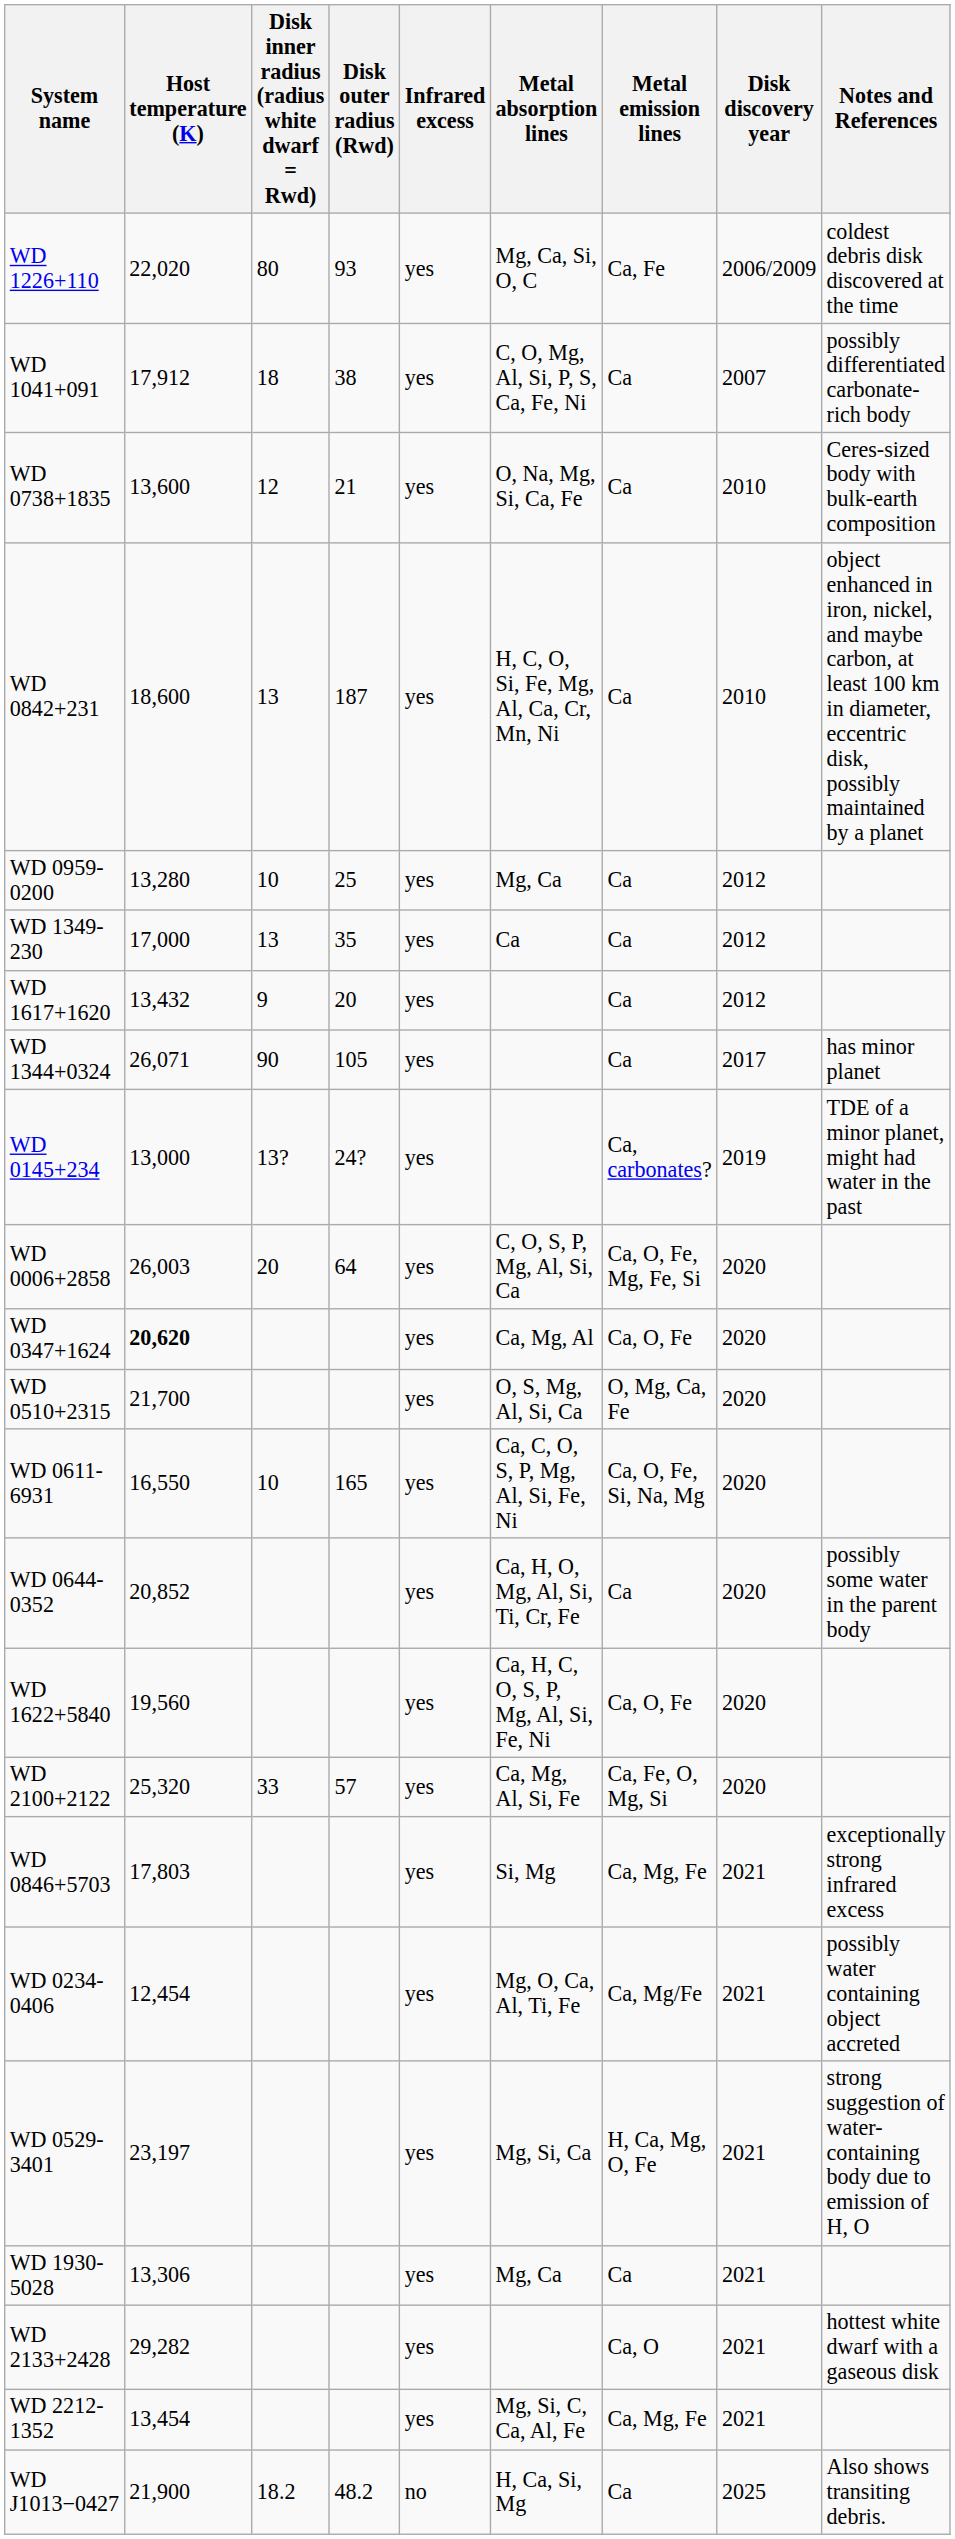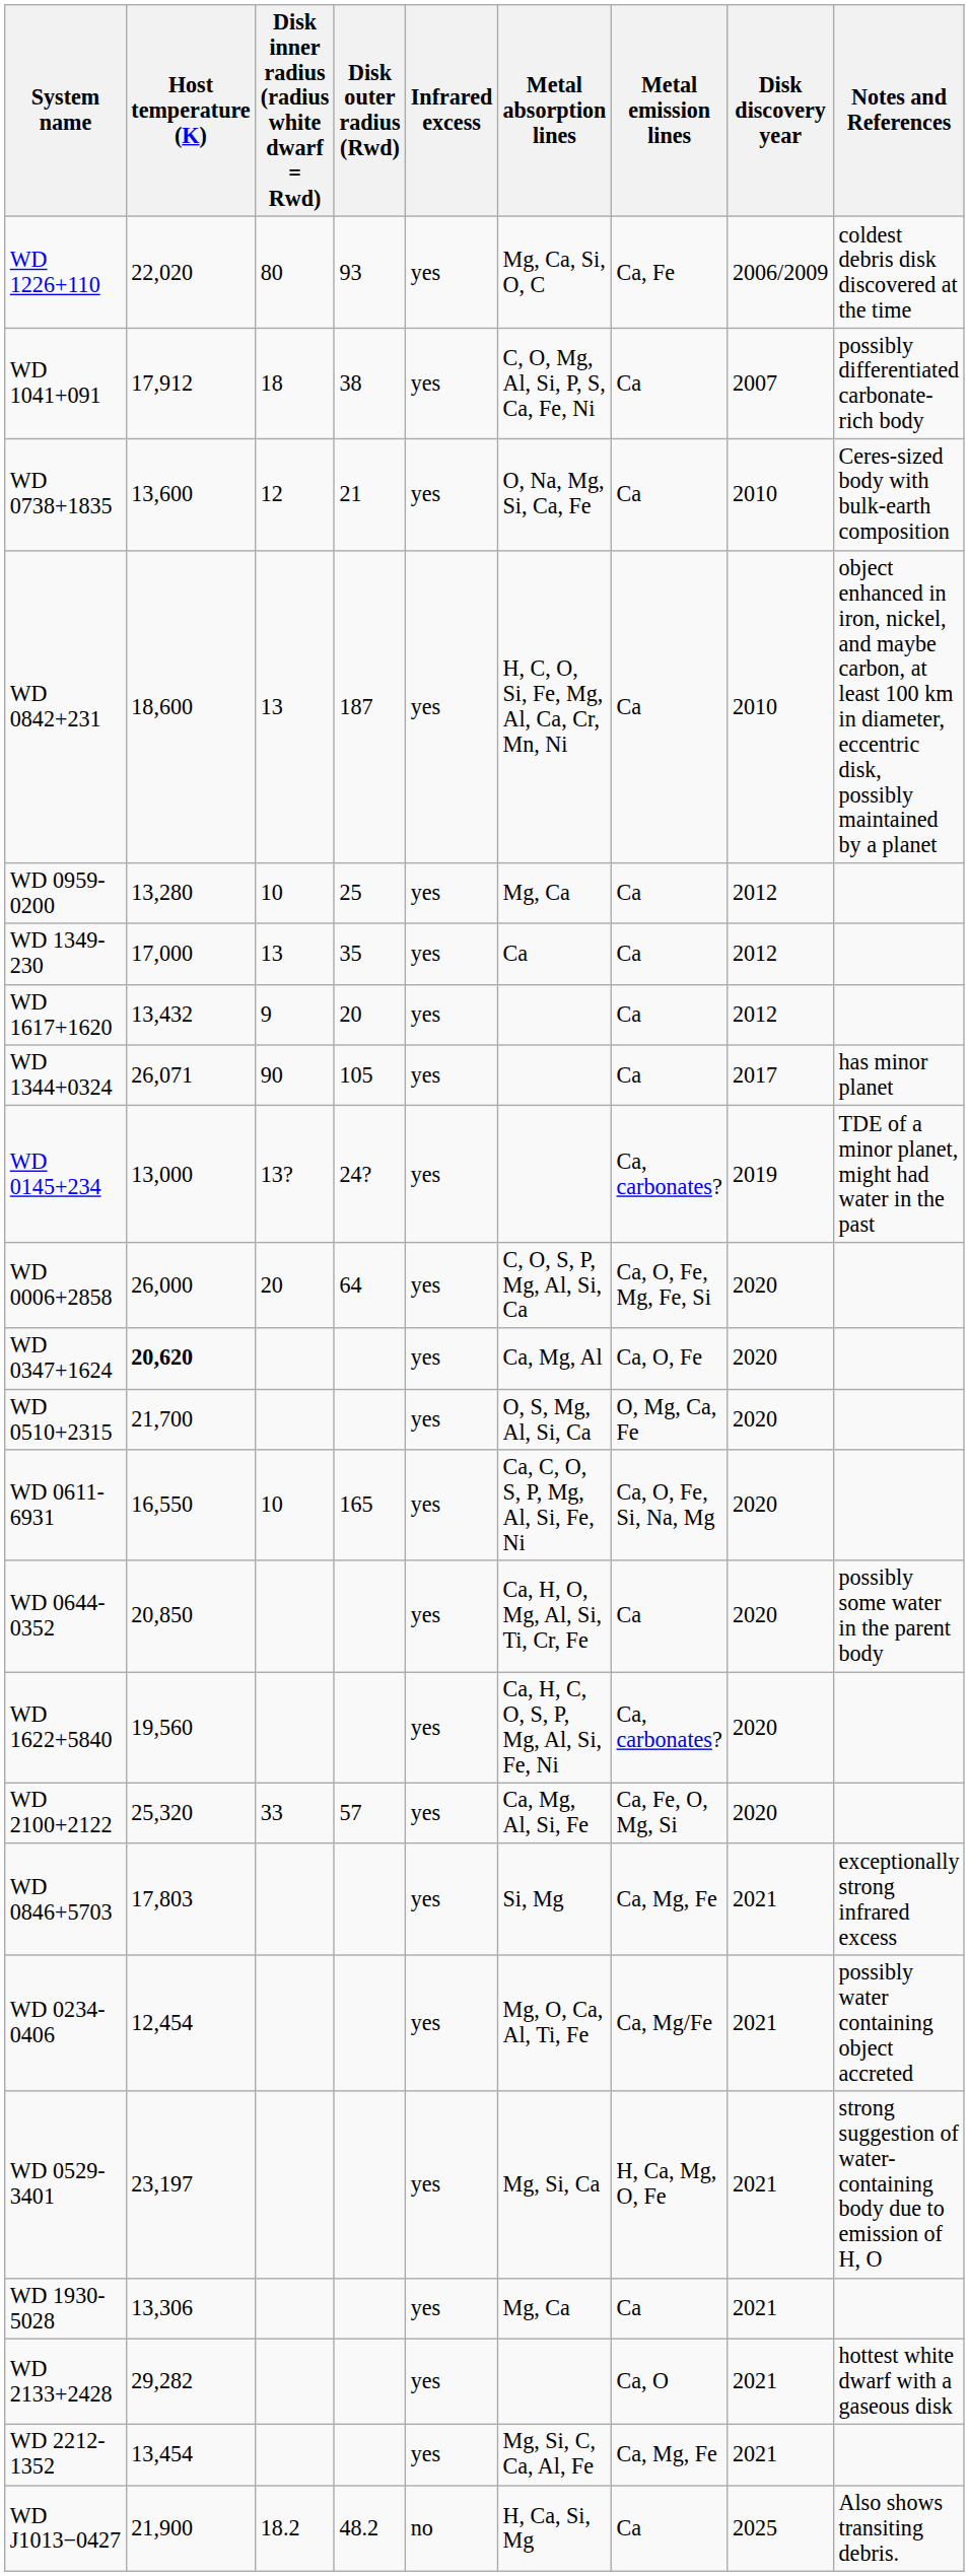 <table class="wikitable sortable">
 <tr>
 <th>System name</th>
 <th>Host<br>temperature (<a href='#'>K</a>)</th>
 <th>Disk inner<br>radius (radius white dwarf = Rwd)<br></th>
 <th>Disk outer<br>radius (Rwd)</th>
 <th>Infrared excess</th>
 <th>Metal absorption lines</th>
 <th>Metal emission lines</th>
 <th>Disk<br>discovery<br>year</th>
 <th class=unsortable>Notes and References</th>
 </tr>
 <tr>
 <td><a href='#'>WD 1226+110</a></td>
 <td>22,020</td>
 <td>80</td>
 <td>93</td>
 <td>yes</td>
 <td>Mg, Ca, Si, O, C</td>
 <td>Ca, Fe</td>
 <td>2006/2009</td>
 <td> coldest debris disk discovered at the time</td>
 </tr>
 <tr>
 <td>WD 1041+091</td>
 <td>17,912</td>
 <td>18</td>
 <td>38</td>
 <td>yes</td>
 <td>C, O, Mg, Al, Si, P, S, Ca, Fe, Ni</td>
 <td>Ca</td>
 <td>2007</td>
 <td> possibly differentiated carbonate-rich body</td>
 </tr>
 <tr>
 <td>WD 0738+1835</td>
 <td>13,600</td>
 <td>12</td>
 <td>21</td>
 <td>yes</td>
 <td>O, Na, Mg, Si, Ca, Fe</td>
 <td>Ca</td>
 <td>2010</td>
 <td> Ceres-sized body with bulk-earth composition</td>
 </tr>
 <tr>
 <td>WD 0842+231</td>
 <td>18,600</td>
 <td>13</td>
 <td>187</td>
 <td>yes</td>
 <td>H, C, O, Si, Fe, Mg, Al, Ca, Cr, Mn, Ni</td>
 <td>Ca</td>
 <td>2010</td>
 <td> object enhanced in iron, nickel, and maybe carbon, at least 100 km in diameter, eccentric disk, possibly maintained by a planet</td>
 </tr>
 <tr>
 <td>WD 0959-0200</td>
 <td>13,280</td>
 <td>10</td>
 <td>25</td>
 <td>yes</td>
 <td>Mg, Ca</td>
 <td>Ca</td>
 <td>2012</td>
 <td></td>
 </tr>
 <tr>
 <td>WD 1349-230</td>
 <td>17,000</td>
 <td>13</td>
 <td>35</td>
 <td>yes</td>
 <td>Ca</td>
 <td>Ca</td>
 <td>2012</td>
 <td></td>
 </tr>
 <tr>
 <td>WD 1617+1620</td>
 <td>13,432</td>
 <td>9</td>
 <td>20</td>
 <td>yes</td>
 <td></td>
 <td>Ca</td>
 <td>2012</td>
 <td></td>
 </tr>
 <tr>
 <td>WD 1344+0324</td>
 <td>26,071</td>
 <td>90</td>
 <td>105</td>
 <td>yes</td>
 <td></td>
 <td>Ca</td>
 <td>2017</td>
 <td> has minor planet</td>
 </tr>
 <tr>
 <td><a href='#'>WD 0145+234</a></td>
 <td>13,000</td>
 <td>13?</td>
 <td>24?</td>
 <td>yes</td>
 <td></td>
 <td>Ca, <a href='#'>carbonates</a>?</td>
 <td>2019</td>
 <td> TDE of a minor planet, might had water in the past</td>
 </tr>
 <tr>
 <td>WD 0006+2858</td>
-<td>26,003</td>
+<td>26,000</td>
 <td>20</td>
 <td>64</td>
 <td>yes</td>
 <td>C, O, S, P, Mg, Al, Si, Ca</td>
 <td>Ca, O, Fe, Mg, Fe, Si</td>
 <td>2020</td>
 <td></td>
 </tr>
 <tr>
 <td>WD 0347+1624</td>
 <td><strong>20,620</strong></td>
 <td></td>
 <td></td>
 <td>yes</td>
 <td>Ca, Mg, Al</td>
 <td>Ca, O, Fe</td>
 <td>2020</td>
 <td></td>
 </tr>
 <tr>
 <td>WD 0510+2315</td>
 <td>21,700</td>
 <td></td>
 <td></td>
 <td>yes</td>
 <td>O, S, Mg, Al, Si, Ca</td>
 <td>O, Mg, Ca, Fe</td>
 <td>2020</td>
 <td></td>
 </tr>
 <tr>
 <td>WD 0611-6931</td>
 <td>16,550</td>
 <td>10</td>
 <td>165</td>
 <td>yes</td>
 <td>Ca, C, O, S, P, Mg, Al, Si, Fe, Ni</td>
 <td>Ca, O, Fe, Si, Na, Mg</td>
 <td>2020</td>
 <td></td>
 </tr>
 <tr>
 <td>WD 0644-0352</td>
-<td>20,852</td>
+<td>20,850</td>
 <td></td>
 <td></td>
 <td>yes</td>
 <td>Ca, H, O, Mg, Al, Si, Ti, Cr, Fe</td>
 <td>Ca</td>
 <td>2020</td>
 <td> possibly some water in the parent body</td>
 </tr>
 <tr>
 <td>WD 1622+5840</td>
 <td>19,560</td>
 <td></td>
 <td></td>
 <td>yes</td>
 <td>Ca, H, C, O, S, P, Mg, Al, Si, Fe, Ni</td>
-<td>Ca, O, Fe</td>
+<td>Ca, <a href='#'>carbonates</a>?</td>
 <td>2020</td>
 <td></td>
 </tr>
 <tr>
 <td>WD 2100+2122</td>
 <td>25,320</td>
 <td>33</td>
 <td>57</td>
 <td>yes</td>
 <td>Ca, Mg, Al, Si, Fe</td>
 <td>Ca, Fe, O, Mg, Si</td>
 <td>2020</td>
 <td></td>
 </tr>
 <tr>
 <td>WD 0846+5703</td>
 <td>17,803</td>
 <td></td>
 <td></td>
 <td>yes</td>
 <td>Si, Mg</td>
 <td>Ca, Mg, Fe</td>
 <td>2021</td>
 <td> exceptionally strong infrared excess</td>
 </tr>
 <tr>
 <td>WD 0234-0406</td>
 <td>12,454</td>
 <td></td>
 <td></td>
 <td>yes</td>
 <td>Mg, O, Ca, Al, Ti, Fe</td>
 <td>Ca, Mg/Fe</td>
 <td>2021</td>
 <td> possibly water containing object accreted</td>
 </tr>
 <tr>
 <td>WD 0529-3401</td>
 <td>23,197</td>
 <td></td>
 <td></td>
 <td>yes</td>
 <td>Mg, Si, Ca</td>
 <td>H, Ca, Mg, O, Fe</td>
 <td>2021</td>
 <td> strong suggestion of water-containing body due to emission of H, O</td>
 </tr>
 <tr>
 <td>WD 1930-5028</td>
 <td>13,306</td>
 <td></td>
 <td></td>
 <td>yes</td>
 <td>Mg, Ca</td>
 <td>Ca</td>
 <td>2021</td>
 <td></td>
 </tr>
 <tr>
 <td>WD 2133+2428</td>
 <td>29,282</td>
 <td></td>
 <td></td>
 <td>yes</td>
 <td></td>
 <td>Ca, O</td>
 <td>2021</td>
 <td> hottest white dwarf with a gaseous disk</td>
 </tr>
 <tr>
 <td>WD 2212-1352</td>
 <td>13,454</td>
 <td></td>
 <td></td>
 <td>yes</td>
 <td>Mg, Si, C, Ca, Al, Fe</td>
 <td>Ca, Mg, Fe</td>
 <td>2021</td>
 <td></td>
 </tr>
 <tr>
 <td>WD J1013−0427</td>
 <td>21,900</td>
 <td>18.2</td>
 <td>48.2</td>
 <td>no</td>
 <td>H, Ca, Si, Mg</td>
 <td>Ca</td>
 <td>2025</td>
 <td> Also shows transiting debris.</td>
 </tr>
 </table>
